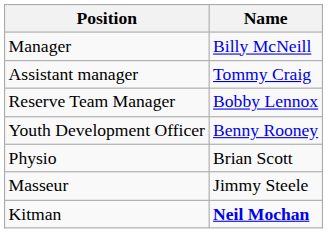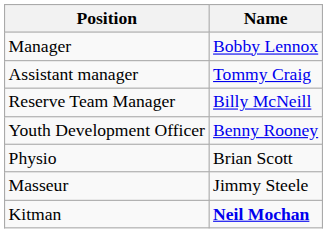 <table class="wikitable">
 <tr>
 <th>Position</th>
 <th>Name</th>
 </tr>
 <tr>
 <td>Manager</td>
-<td><a href='#'>Billy McNeill</a></td>
+<td><a href='#'>Bobby Lennox</a></td>
 </tr>
 <tr>
 <td>Assistant manager</td>
 <td><a href='#'>Tommy Craig</a></td>
 </tr>
 <tr>
 <td>Reserve Team Manager</td>
-<td><a href='#'>Bobby Lennox</a></td>
+<td><a href='#'>Billy McNeill</a></td>
 </tr>
 <tr>
 <td>Youth Development Officer</td>
 <td><a href='#'>Benny Rooney</a></td>
 </tr>
 <tr>
 <td>Physio</td>
 <td>Brian Scott</td>
 </tr>
 <tr>
 <td>Masseur</td>
 <td>Jimmy Steele</td>
 </tr>
 <tr>
 <td>Kitman</td>
 <td><strong><a href='#'>Neil Mochan</a></strong></td>
 </tr>
 </table>
